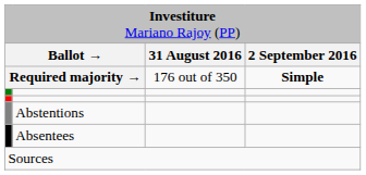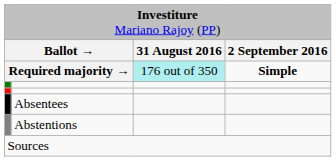 <table class="wikitable" style="text-align:center;">
 <tr>
 <td colspan="4" align="center" bgcolor="#C0C0C0"><strong>Investiture</strong><br><a href='#'>Mariano Rajoy</a> (<a href='#'>PP</a>)</td>
 </tr>
 <tr>
 <th colspan="2" style="width:150px;">Ballot →</th>
 <th>31 August 2016</th>
 <th>2 September 2016</th>
 </tr>
 <tr>
 <th colspan="2">Required majority →</th>
-<td>176 out of 350 </td>
+<td style="background: paleturquoise;">176 out of 350 </td>
 <td><strong>Simple </strong></td>
 </tr>
 <tr>
 <th style="width:1px; background:green;"></th>
 <td style="text-align:left;"></td>
 <td></td>
 <td></td>
 </tr>
 <tr>
 <th style="color:inherit;background:red;"></th>
 <td style="text-align:left;"></td>
 <td></td>
 <td></td>
 </tr>
 <tr>
-<th style="color:inherit;background:gray;"></th>
-<td style="text-align:left;"><span>Abstentions</span></td>
+<th style="color:inherit;background:black;"></th>
+<td style="text-align:left;"><span>Absentees</span></td>
 <td></td>
 <td></td>
 </tr>
 <tr>
-<th style="color:inherit;background:black;"></th>
-<td style="text-align:left;"><span>Absentees</span></td>
+<th style="color:inherit;background:gray;"></th>
+<td style="text-align:left;"><span>Abstentions</span></td>
 <td></td>
 <td></td>
 </tr>
 <tr>
 <td style="text-align:left;" colspan="4">Sources</td>
 </tr>
 </table>
